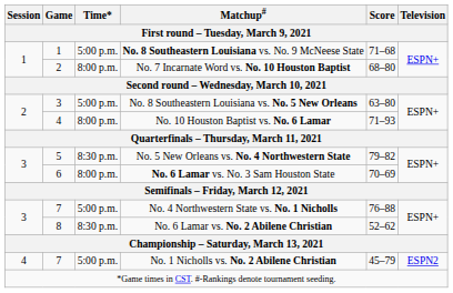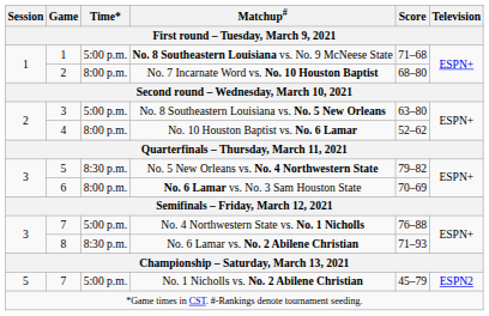 <table class="wikitable" style="font-size: 95%;text-align:center">
 <tr>
 <th>Session</th>
 <th>Game</th>
 <th>Time*</th>
 <th>Matchup<sup>#</sup></th>
 <th>Score</th>
 <th>Television</th>
 </tr>
 <tr>
 <th colspan=6>First round – Tuesday, March 9, 2021</th>
 </tr>
 <tr>
 <td rowspan=2>1</td>
 <td>1</td>
 <td>5:00 p.m.</td>
 <td><strong>No. 8 Southeastern Louisiana</strong> vs. No. 9 McNeese State</td>
 <td>71–68</td>
 <td rowspan=2><a href='#'>ESPN+</a></td>
 </tr>
 <tr>
 <td>2</td>
 <td>8:00 p.m.</td>
 <td>No. 7 Incarnate Word vs. <strong>No. 10 Houston Baptist</strong></td>
 <td>68–80</td>
 </tr>
 <tr>
 <th colspan=6>Second round – Wednesday, March 10, 2021</th>
 </tr>
 <tr>
 <td rowspan=2>2</td>
 <td>3</td>
 <td>5:00 p.m.</td>
 <td>No. 8 Southeastern Louisiana vs. <strong>No. 5 New Orleans</strong></td>
 <td>63–80</td>
 <td rowspan=2>ESPN+</td>
 </tr>
 <tr>
 <td>4</td>
 <td>8:00 p.m.</td>
 <td>No. 10 Houston Baptist vs. <strong>No. 6 Lamar</strong></td>
-<td>71–93</td>
+<td>52–62</td>
 </tr>
 <tr>
 <th colspan=6>Quarterfinals – Thursday, March 11, 2021</th>
 </tr>
 <tr>
 <td rowspan=2>3</td>
 <td>5</td>
 <td>8:30 p.m.</td>
 <td>No. 5 New Orleans vs. <strong>No. 4 Northwestern State</strong></td>
 <td>79–82</td>
 <td rowspan=2>ESPN+</td>
 </tr>
 <tr>
 <td>6</td>
 <td>8:00 p.m.</td>
 <td><strong>No. 6 Lamar</strong> vs. No. 3 Sam Houston State</td>
 <td>70–69</td>
 </tr>
 <tr>
 <th colspan=6>Semifinals – Friday, March 12, 2021</th>
 </tr>
 <tr>
 <td rowspan=2>3</td>
 <td>7</td>
 <td>5:00 p.m.</td>
 <td>No. 4 Northwestern State vs. <strong>No. 1 Nicholls</strong></td>
 <td>76–88</td>
 <td rowspan=2>ESPN+</td>
 </tr>
 <tr>
 <td>8</td>
 <td>8:30 p.m.</td>
 <td>No. 6 Lamar vs. <strong>No. 2 Abilene Christian</strong></td>
-<td>52–62</td>
+<td>71–93</td>
 </tr>
 <tr>
 <th colspan=6>Championship – Saturday, March 13, 2021</th>
 </tr>
 <tr>
-<td rowspan=1>4</td>
+<td rowspan=1>5</td>
 <td>7</td>
 <td>5:00 p.m.</td>
 <td>No. 1 Nicholls vs. <strong>No. 2 Abilene Christian</strong></td>
 <td>45–79</td>
 <td rowspan=1><a href='#'>ESPN2</a></td>
 </tr>
 <tr>
 <td colspan=6><small>*Game times in <a href='#'>CST</a>. #-Rankings denote tournament seeding.</small></td>
 </tr>
 </table>
